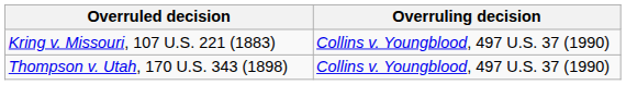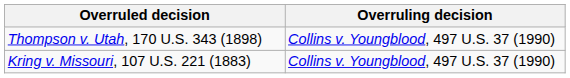 <table class="wikitable sortable collapsible" style="width:100%">
 <tr>
 <th width="50%">Overruled decision</th>
 <th width="50%">Overruling decision</th>
 </tr>
+<tr>
+<td><em><a href='#'>Thompson v. Utah</a></em>, 170 U.S. 343 (1898)</td>
+<td><em><a href='#'>Collins v. Youngblood</a></em>, 497 U.S. 37 (1990)</td>
+</tr>
 <tr valign="top">
 <td><em><a href='#'>Kring v. Missouri</a></em>, 107 U.S. 221 (1883)</td>
 <td><em><a href='#'>Collins v. Youngblood</a></em>, 497 U.S. 37 (1990)</td>
 </tr>
-<tr>
-<td><em><a href='#'>Thompson v. Utah</a></em>, 170 U.S. 343 (1898)</td>
-<td><em><a href='#'>Collins v. Youngblood</a></em>, 497 U.S. 37 (1990)</td>
-</tr>
 </table>
